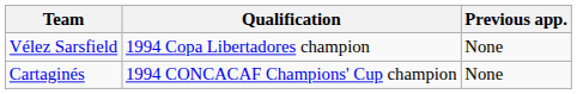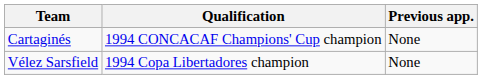 <table class="wikitable">
 <tr>
 <th>Team</th>
 <th>Qualification</th>
 <th>Previous app.</th>
 </tr>
 <tr>
+<td> <a href='#'>Cartaginés</a></td>
+<td><a href='#'>1994 CONCACAF Champions' Cup</a> champion</td>
+<td>None</td>
+</tr>
+<tr>
 <td> <a href='#'>Vélez Sarsfield</a></td>
 <td><a href='#'>1994 Copa Libertadores</a> champion</td>
 <td>None</td>
 </tr>
-<tr>
-<td> <a href='#'>Cartaginés</a></td>
-<td><a href='#'>1994 CONCACAF Champions' Cup</a> champion</td>
-<td>None</td>
-</tr>
 </table>
